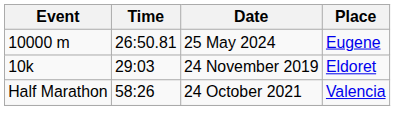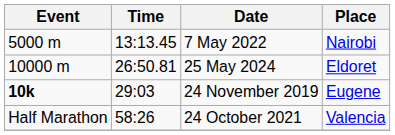 <table class="wikitable">
 <tr>
 <th>Event</th>
 <th>Time</th>
 <th>Date</th>
 <th>Place</th>
 </tr>
 <tr>
+<td>5000 m</td>
+<td>13:13.45</td>
+<td>7 May 2022</td>
+<td><a href='#'>Nairobi</a></td>
+</tr>
+<tr>
 <td>10000 m</td>
 <td>26:50.81</td>
 <td>25 May 2024</td>
-<td><a href='#'>Eugene</a></td>
+<td><a href='#'>Eldoret</a></td>
 </tr>
 <tr>
-<td>10k</td>
+<td><strong>10k</strong></td>
 <td>29:03</td>
 <td>24 November 2019</td>
-<td><a href='#'>Eldoret</a></td>
+<td><a href='#'>Eugene</a></td>
 </tr>
 <tr>
 <td>Half Marathon</td>
 <td>58:26</td>
 <td>24 October 2021</td>
 <td><a href='#'>Valencia</a></td>
 </tr>
 <tr>
 </tr>
 </table>
